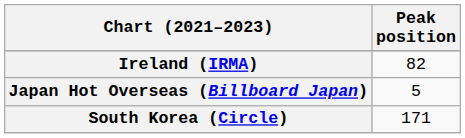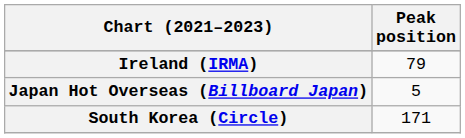 <table class="wikitable sortable plainrowheaders" style="text-align:center">
 <tr>
 <th scope="col">Chart (2021–2023)</th>
 <th scope="col">Peak<br>position</th>
 </tr>
 <tr>
 </tr>
 <tr>
 <th scope="row">Ireland (<a href='#'>IRMA</a>)</th>
-<td>82</td>
+<td>79</td>
 </tr>
 <tr>
 <th scope="row">Japan Hot Overseas (<em><a href='#'>Billboard Japan</a></em>)</th>
 <td>5</td>
 </tr>
 <tr>
 <th scope="row">South Korea (<a href='#'>Circle</a>)</th>
 <td>171</td>
 </tr>
 <tr>
 </tr>
 <tr>
 </tr>
 <tr>
 </tr>
 <tr>
 </tr>
 <tr>
 </tr>
 </table>
